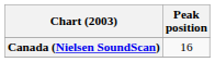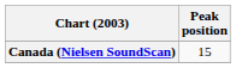 <table class="wikitable sortable plainrowheaders" style="text-align:center">
 <tr>
 <th>Chart (2003)</th>
 <th>Peak<br>position</th>
 </tr>
 <tr>
 </tr>
 <tr>
 </tr>
 <tr>
 </tr>
 <tr>
 </tr>
 <tr>
 <th scope="row">Canada (<a href='#'>Nielsen SoundScan</a>)</th>
-<td>16</td>
+<td>15</td>
 </tr>
 <tr>
 </tr>
 <tr>
 </tr>
 <tr>
 </tr>
 <tr>
 </tr>
 <tr>
 </tr>
 <tr>
 </tr>
 <tr>
 </tr>
 <tr>
 </tr>
 <tr>
 </tr>
 <tr>
 </tr>
 <tr>
 </tr>
 <tr>
 </tr>
 <tr>
 </tr>
 <tr>
 </tr>
 </table>
